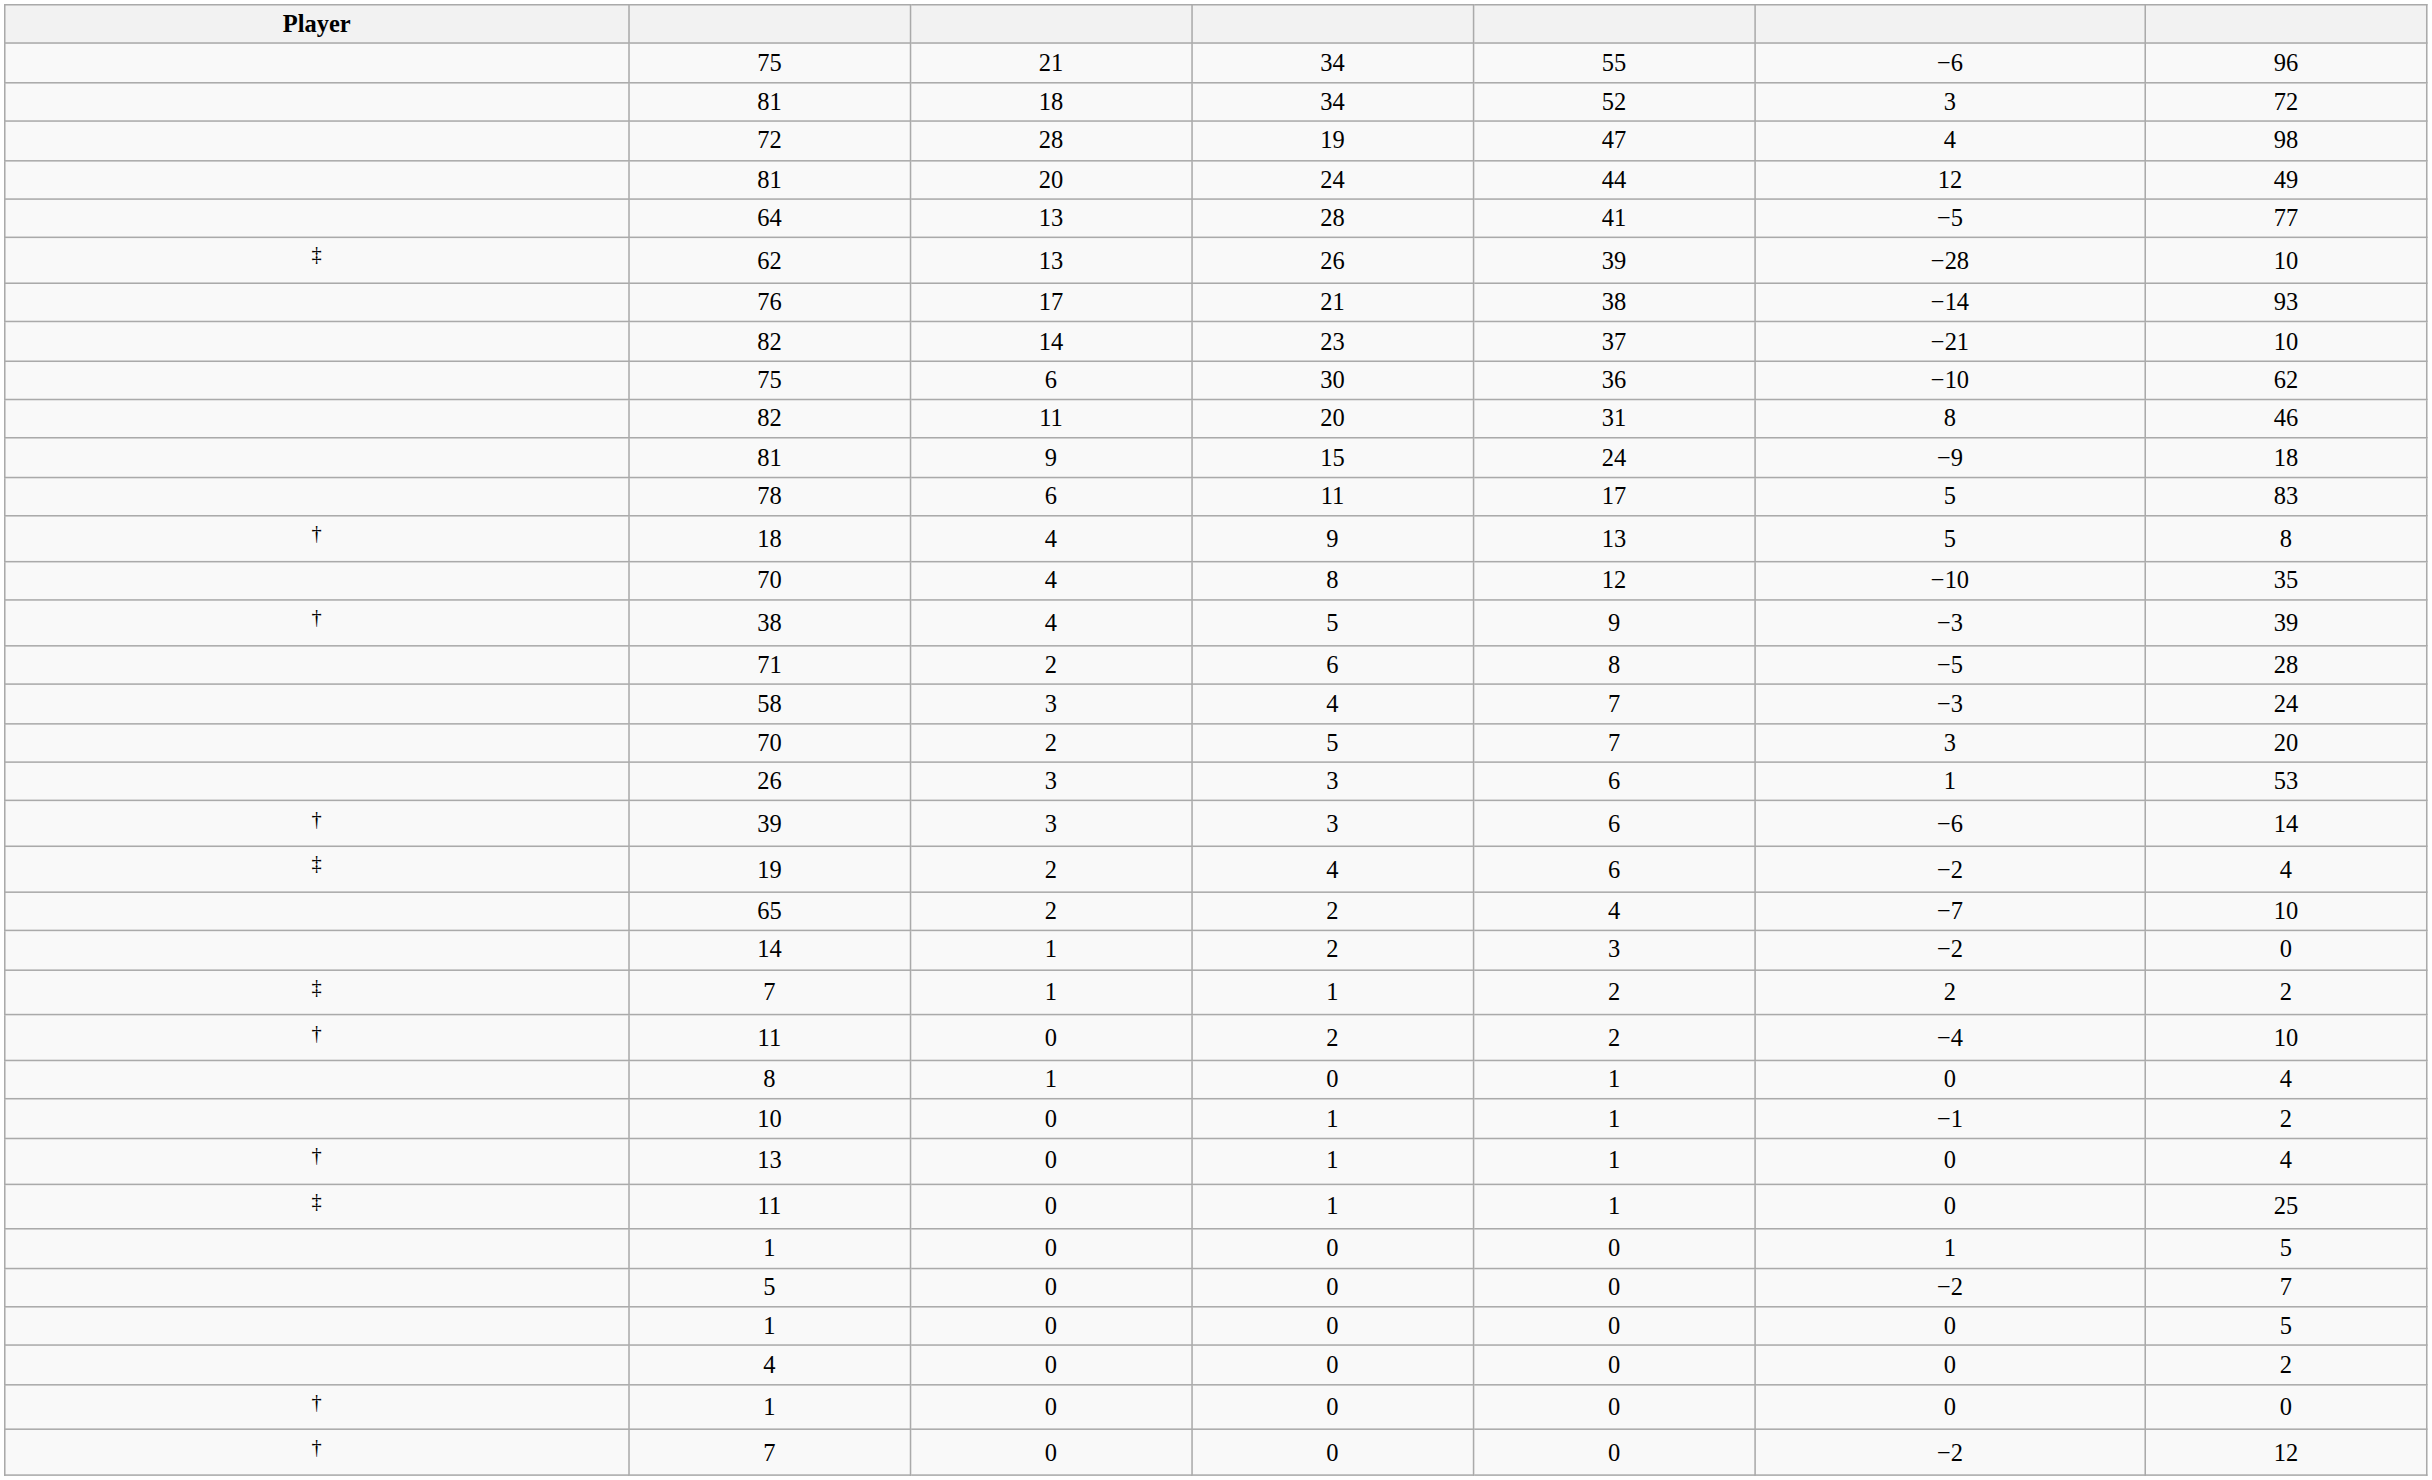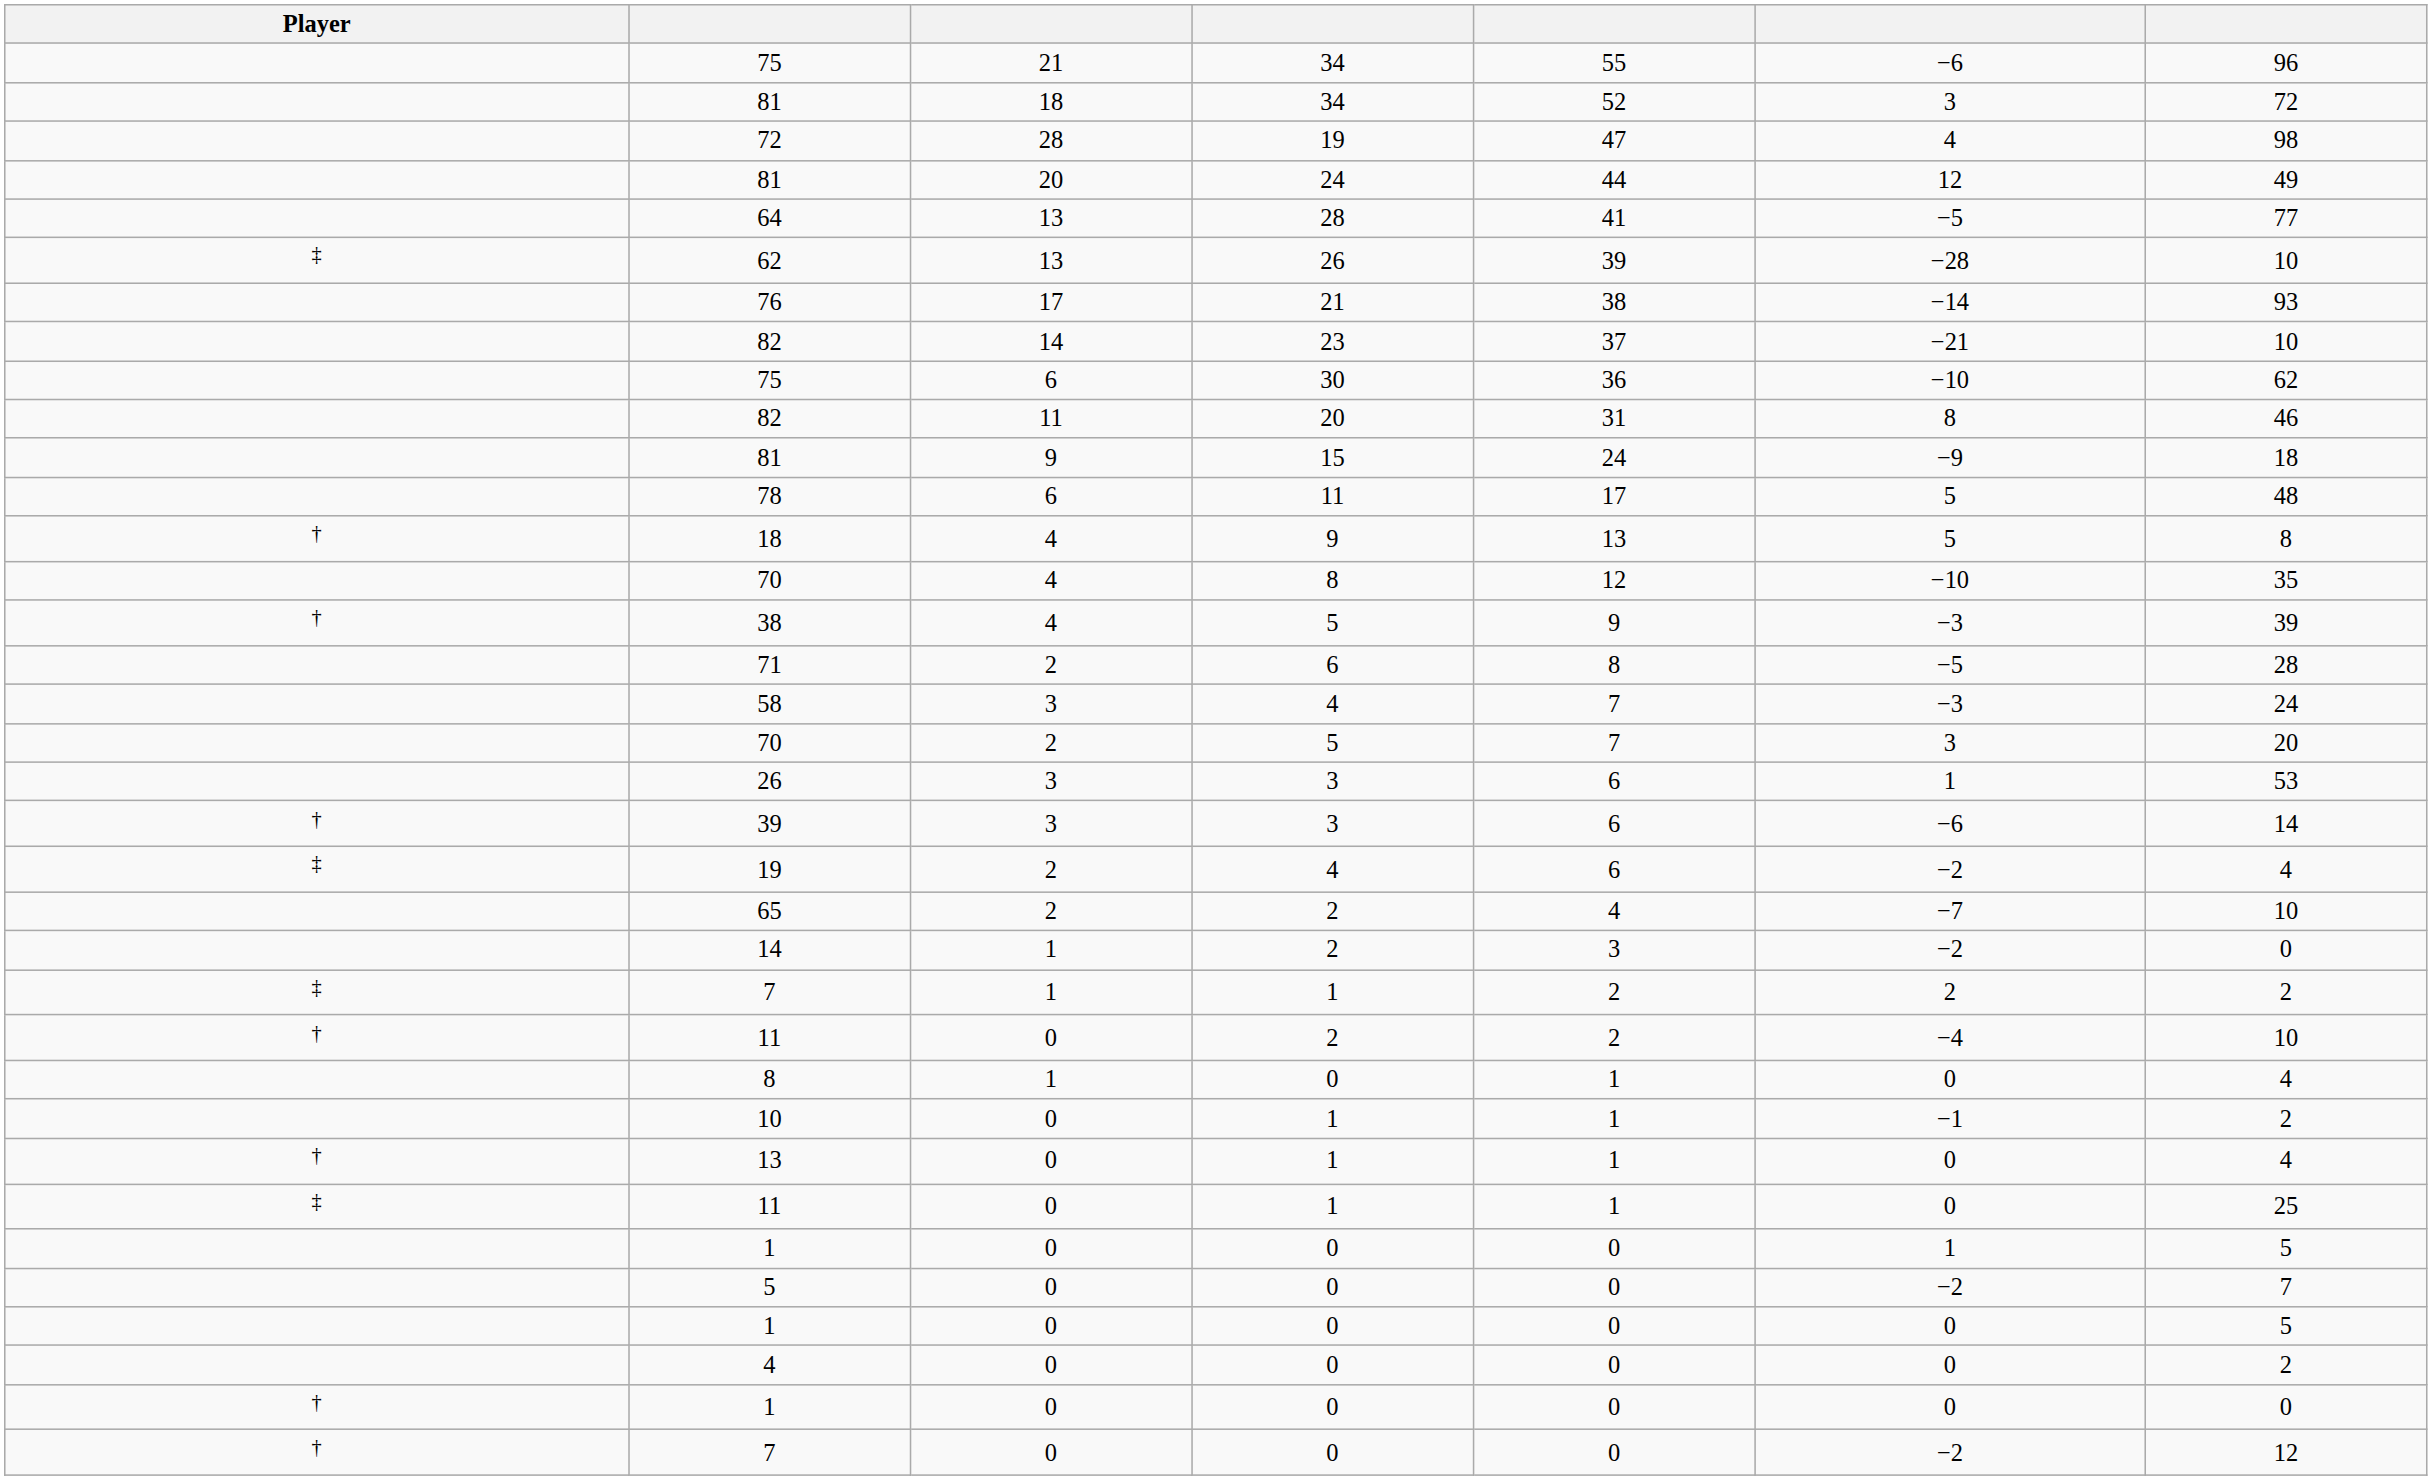 <table class="wikitable sortable" style="width:100%; text-align:center;">
 <tr>
 <th>Player</th>
 <th></th>
 <th></th>
 <th></th>
 <th></th>
 <th data-sort-type="number"></th>
 <th></th>
 </tr>
 <tr>
 <td></td>
 <td>75</td>
 <td>21</td>
 <td>34</td>
 <td>55</td>
 <td>−6</td>
 <td>96</td>
 </tr>
 <tr>
 <td></td>
 <td>81</td>
 <td>18</td>
 <td>34</td>
 <td>52</td>
 <td>3</td>
 <td>72</td>
 </tr>
 <tr>
 <td></td>
 <td>72</td>
 <td>28</td>
 <td>19</td>
 <td>47</td>
 <td>4</td>
 <td>98</td>
 </tr>
 <tr>
 <td></td>
 <td>81</td>
 <td>20</td>
 <td>24</td>
 <td>44</td>
 <td>12</td>
 <td>49</td>
 </tr>
 <tr>
 <td></td>
 <td>64</td>
 <td>13</td>
 <td>28</td>
 <td>41</td>
 <td>−5</td>
 <td>77</td>
 </tr>
 <tr>
 <td><sup>‡</sup></td>
 <td>62</td>
 <td>13</td>
 <td>26</td>
 <td>39</td>
 <td>−28</td>
 <td>10</td>
 </tr>
 <tr>
 <td></td>
 <td>76</td>
 <td>17</td>
 <td>21</td>
 <td>38</td>
 <td>−14</td>
 <td>93</td>
 </tr>
 <tr>
 <td></td>
 <td>82</td>
 <td>14</td>
 <td>23</td>
 <td>37</td>
 <td>−21</td>
 <td>10</td>
 </tr>
 <tr>
 <td></td>
 <td>75</td>
 <td>6</td>
 <td>30</td>
 <td>36</td>
 <td>−10</td>
 <td>62</td>
 </tr>
 <tr>
 <td></td>
 <td>82</td>
 <td>11</td>
 <td>20</td>
 <td>31</td>
 <td>8</td>
 <td>46</td>
 </tr>
 <tr>
 <td></td>
 <td>81</td>
 <td>9</td>
 <td>15</td>
 <td>24</td>
 <td>−9</td>
 <td>18</td>
 </tr>
 <tr>
 <td></td>
 <td>78</td>
 <td>6</td>
 <td>11</td>
 <td>17</td>
 <td>5</td>
-<td>83</td>
+<td>48</td>
 </tr>
 <tr>
 <td><sup>†</sup></td>
 <td>18</td>
 <td>4</td>
 <td>9</td>
 <td>13</td>
 <td>5</td>
 <td>8</td>
 </tr>
 <tr>
 <td></td>
 <td>70</td>
 <td>4</td>
 <td>8</td>
 <td>12</td>
 <td>−10</td>
 <td>35</td>
 </tr>
 <tr>
 <td><sup>†</sup></td>
 <td>38</td>
 <td>4</td>
 <td>5</td>
 <td>9</td>
 <td>−3</td>
 <td>39</td>
 </tr>
 <tr>
 <td></td>
 <td>71</td>
 <td>2</td>
 <td>6</td>
 <td>8</td>
 <td>−5</td>
 <td>28</td>
 </tr>
 <tr>
 <td></td>
 <td>58</td>
 <td>3</td>
 <td>4</td>
 <td>7</td>
 <td>−3</td>
 <td>24</td>
 </tr>
 <tr>
 <td></td>
 <td>70</td>
 <td>2</td>
 <td>5</td>
 <td>7</td>
 <td>3</td>
 <td>20</td>
 </tr>
 <tr>
 <td></td>
 <td>26</td>
 <td>3</td>
 <td>3</td>
 <td>6</td>
 <td>1</td>
 <td>53</td>
 </tr>
 <tr>
 <td><sup>†</sup></td>
 <td>39</td>
 <td>3</td>
 <td>3</td>
 <td>6</td>
 <td>−6</td>
 <td>14</td>
 </tr>
 <tr>
 <td><sup>‡</sup></td>
 <td>19</td>
 <td>2</td>
 <td>4</td>
 <td>6</td>
 <td>−2</td>
 <td>4</td>
 </tr>
 <tr>
 <td></td>
 <td>65</td>
 <td>2</td>
 <td>2</td>
 <td>4</td>
 <td>−7</td>
 <td>10</td>
 </tr>
 <tr>
 <td></td>
 <td>14</td>
 <td>1</td>
 <td>2</td>
 <td>3</td>
 <td>−2</td>
 <td>0</td>
 </tr>
 <tr>
 <td><sup>‡</sup></td>
 <td>7</td>
 <td>1</td>
 <td>1</td>
 <td>2</td>
 <td>2</td>
 <td>2</td>
 </tr>
 <tr>
 <td><sup>†</sup></td>
 <td>11</td>
 <td>0</td>
 <td>2</td>
 <td>2</td>
 <td>−4</td>
 <td>10</td>
 </tr>
 <tr>
 <td></td>
 <td>8</td>
 <td>1</td>
 <td>0</td>
 <td>1</td>
 <td>0</td>
 <td>4</td>
 </tr>
 <tr>
 <td></td>
 <td>10</td>
 <td>0</td>
 <td>1</td>
 <td>1</td>
 <td>−1</td>
 <td>2</td>
 </tr>
 <tr>
 <td><sup>†</sup></td>
 <td>13</td>
 <td>0</td>
 <td>1</td>
 <td>1</td>
 <td>0</td>
 <td>4</td>
 </tr>
 <tr>
 <td><sup>‡</sup></td>
 <td>11</td>
 <td>0</td>
 <td>1</td>
 <td>1</td>
 <td>0</td>
 <td>25</td>
 </tr>
 <tr>
 <td></td>
 <td>1</td>
 <td>0</td>
 <td>0</td>
 <td>0</td>
 <td>1</td>
 <td>5</td>
 </tr>
 <tr>
 <td></td>
 <td>5</td>
 <td>0</td>
 <td>0</td>
 <td>0</td>
 <td>−2</td>
 <td>7</td>
 </tr>
 <tr>
 <td></td>
 <td>1</td>
 <td>0</td>
 <td>0</td>
 <td>0</td>
 <td>0</td>
 <td>5</td>
 </tr>
 <tr>
 <td></td>
 <td>4</td>
 <td>0</td>
 <td>0</td>
 <td>0</td>
 <td>0</td>
 <td>2</td>
 </tr>
 <tr>
 <td><sup>†</sup></td>
 <td>1</td>
 <td>0</td>
 <td>0</td>
 <td>0</td>
 <td>0</td>
 <td>0</td>
 </tr>
 <tr>
 <td><sup>†</sup></td>
 <td>7</td>
 <td>0</td>
 <td>0</td>
 <td>0</td>
 <td>−2</td>
 <td>12</td>
 </tr>
 </table>
